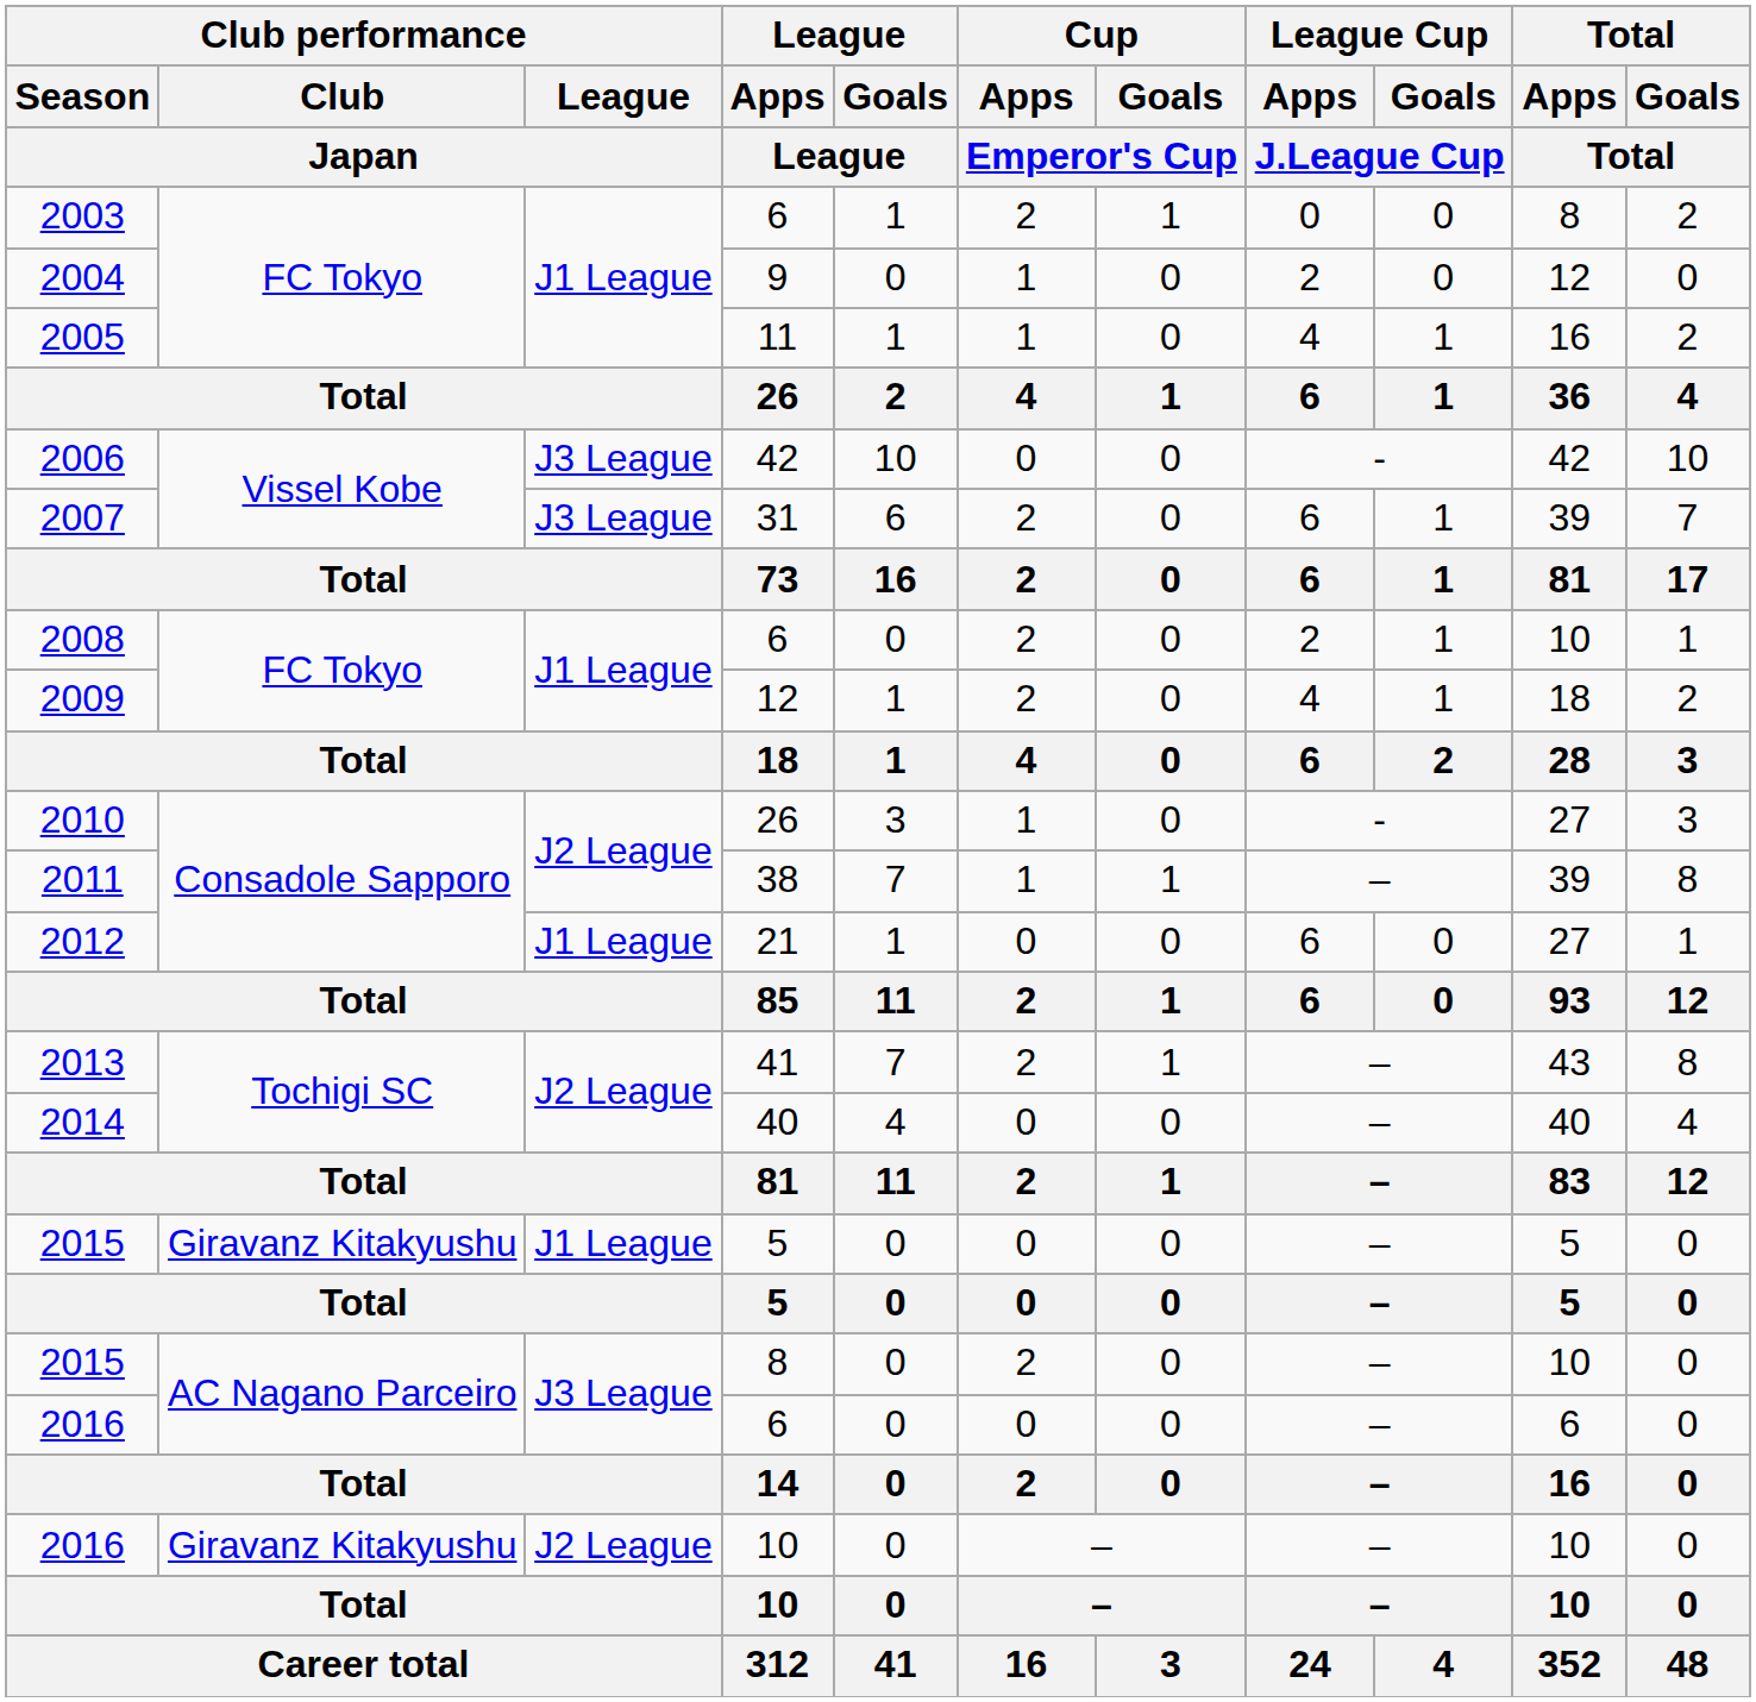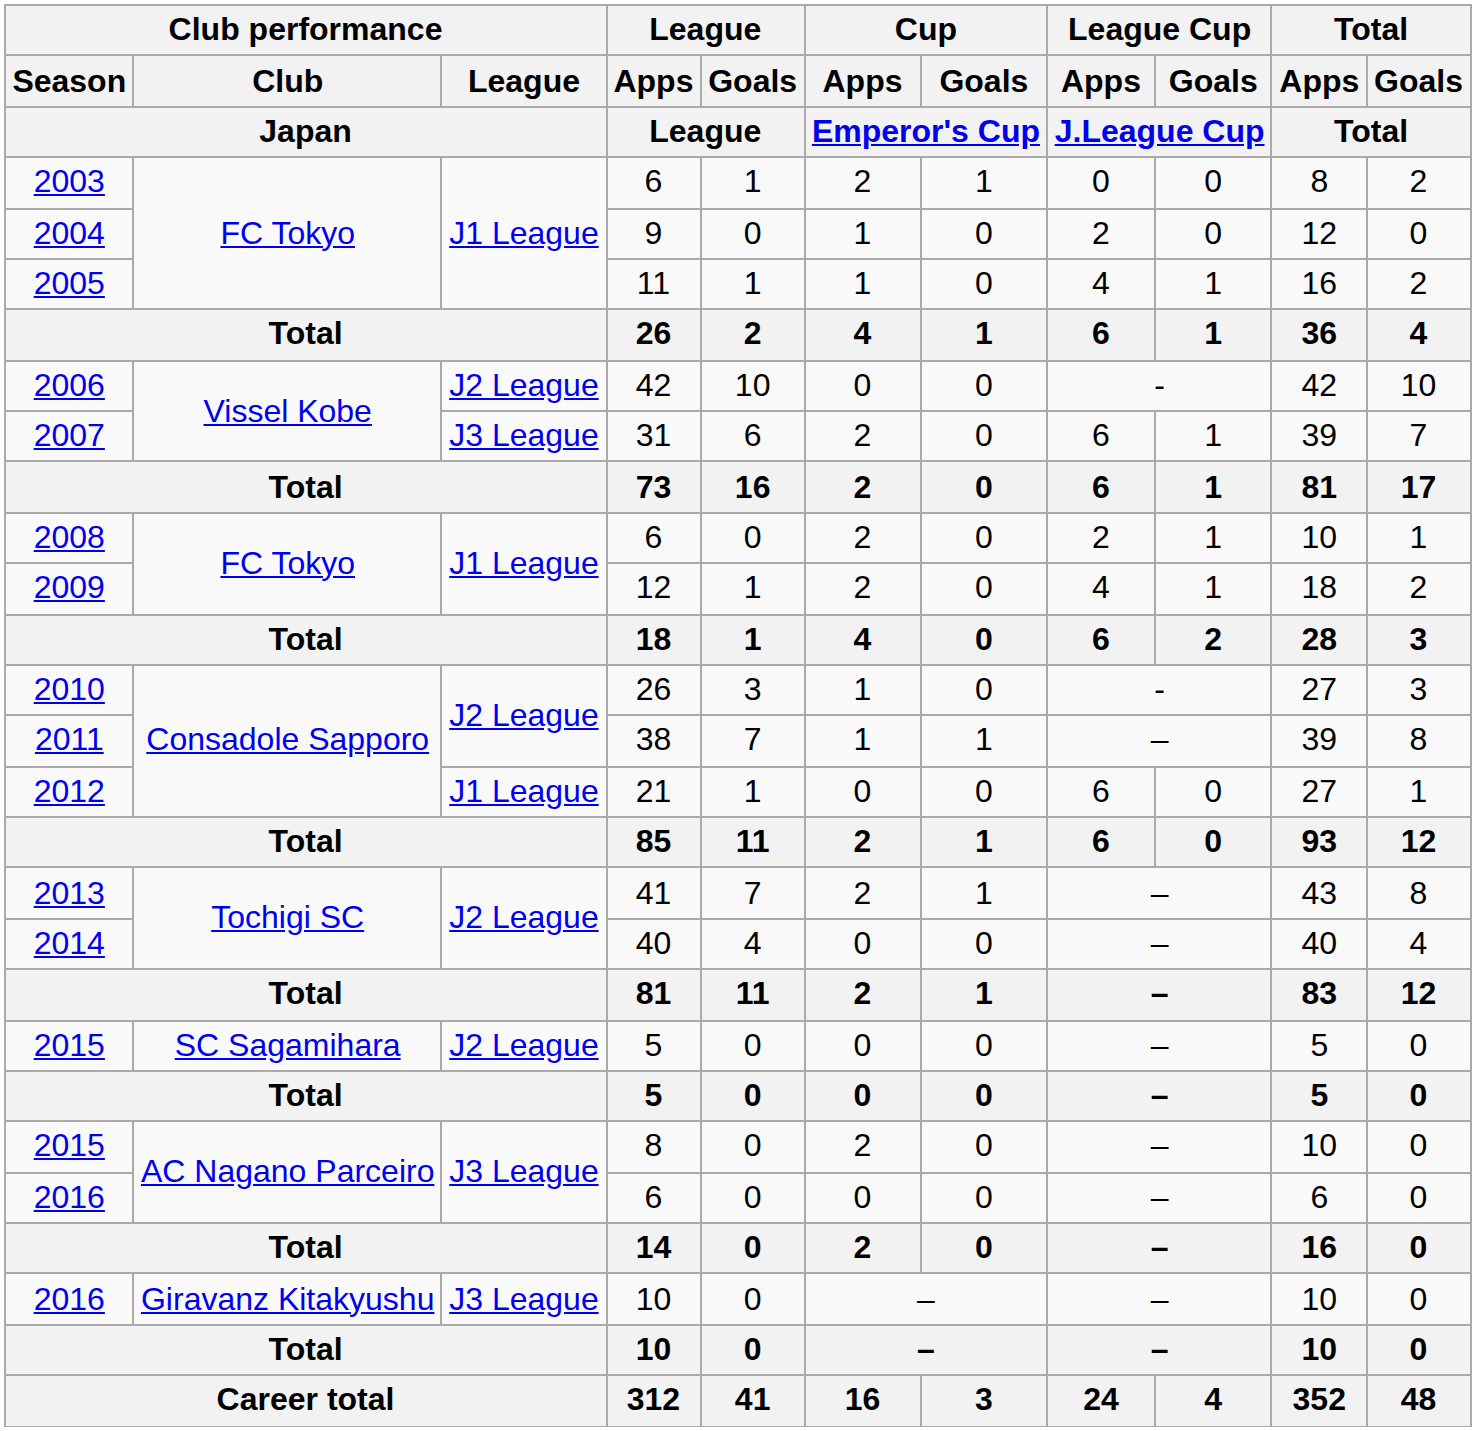 <table class="wikitable" style="text-align:center;">
 <tr>
 <th colspan=3>Club performance</th>
 <th colspan=2>League</th>
 <th colspan=2>Cup</th>
 <th colspan=2>League Cup</th>
 <th colspan=2>Total</th>
 </tr>
 <tr>
 <th>Season</th>
 <th>Club</th>
 <th>League</th>
 <th>Apps</th>
 <th>Goals</th>
 <th>Apps</th>
 <th>Goals</th>
 <th>Apps</th>
 <th>Goals</th>
 <th>Apps</th>
 <th>Goals</th>
 </tr>
 <tr>
 <th colspan=3>Japan</th>
 <th colspan=2>League</th>
 <th colspan=2><a href='#'>Emperor's Cup</a></th>
 <th colspan=2><a href='#'>J.League Cup</a></th>
 <th colspan=2>Total</th>
 </tr>
 <tr>
 <td><a href='#'>2003</a></td>
 <td rowspan="3"><a href='#'>FC Tokyo</a></td>
 <td rowspan="3"><a href='#'>J1 League</a></td>
 <td>6</td>
 <td>1</td>
 <td>2</td>
 <td>1</td>
 <td>0</td>
 <td>0</td>
 <td>8</td>
 <td>2</td>
 </tr>
 <tr>
 <td><a href='#'>2004</a></td>
 <td>9</td>
 <td>0</td>
 <td>1</td>
 <td>0</td>
 <td>2</td>
 <td>0</td>
 <td>12</td>
 <td>0</td>
 </tr>
 <tr>
 <td><a href='#'>2005</a></td>
 <td>11</td>
 <td>1</td>
 <td>1</td>
 <td>0</td>
 <td>4</td>
 <td>1</td>
 <td>16</td>
 <td>2</td>
 </tr>
 <tr>
 <th colspan="3">Total</th>
 <th>26</th>
 <th>2</th>
 <th>4</th>
 <th>1</th>
 <th>6</th>
 <th>1</th>
 <th>36</th>
 <th>4</th>
 </tr>
 <tr>
 <td><a href='#'>2006</a></td>
 <td rowspan="2"><a href='#'>Vissel Kobe</a></td>
-<td><a href='#'>J3 League</a></td>
+<td><a href='#'>J2 League</a></td>
 <td>42</td>
 <td>10</td>
 <td>0</td>
 <td>0</td>
 <td colspan="2">-</td>
 <td>42</td>
 <td>10</td>
 </tr>
 <tr>
 <td><a href='#'>2007</a></td>
 <td><a href='#'>J3 League</a></td>
 <td>31</td>
 <td>6</td>
 <td>2</td>
 <td>0</td>
 <td>6</td>
 <td>1</td>
 <td>39</td>
 <td>7</td>
 </tr>
 <tr>
 <th colspan="3">Total</th>
 <th>73</th>
 <th>16</th>
 <th>2</th>
 <th>0</th>
 <th>6</th>
 <th>1</th>
 <th>81</th>
 <th>17</th>
 </tr>
 <tr>
 <td><a href='#'>2008</a></td>
 <td rowspan="2"><a href='#'>FC Tokyo</a></td>
 <td rowspan="2"><a href='#'>J1 League</a></td>
 <td>6</td>
 <td>0</td>
 <td>2</td>
 <td>0</td>
 <td>2</td>
 <td>1</td>
 <td>10</td>
 <td>1</td>
 </tr>
 <tr>
 <td><a href='#'>2009</a></td>
 <td>12</td>
 <td>1</td>
 <td>2</td>
 <td>0</td>
 <td>4</td>
 <td>1</td>
 <td>18</td>
 <td>2</td>
 </tr>
 <tr>
 <th colspan="3">Total</th>
 <th>18</th>
 <th>1</th>
 <th>4</th>
 <th>0</th>
 <th>6</th>
 <th>2</th>
 <th>28</th>
 <th>3</th>
 </tr>
 <tr>
 <td><a href='#'>2010</a></td>
 <td rowspan="3"><a href='#'>Consadole Sapporo</a></td>
 <td rowspan="2"><a href='#'>J2 League</a></td>
 <td>26</td>
 <td>3</td>
 <td>1</td>
 <td>0</td>
 <td colspan="2">-</td>
 <td>27</td>
 <td>3</td>
 </tr>
 <tr>
 <td><a href='#'>2011</a></td>
 <td>38</td>
 <td>7</td>
 <td>1</td>
 <td>1</td>
 <td colspan="2">–</td>
 <td>39</td>
 <td>8</td>
 </tr>
 <tr>
 <td><a href='#'>2012</a></td>
 <td><a href='#'>J1 League</a></td>
 <td>21</td>
 <td>1</td>
 <td>0</td>
 <td>0</td>
 <td>6</td>
 <td>0</td>
 <td>27</td>
 <td>1</td>
 </tr>
 <tr>
 <th colspan="3">Total</th>
 <th>85</th>
 <th>11</th>
 <th>2</th>
 <th>1</th>
 <th>6</th>
 <th>0</th>
 <th>93</th>
 <th>12</th>
 </tr>
 <tr>
 <td><a href='#'>2013</a></td>
 <td rowspan="2"><a href='#'>Tochigi SC</a></td>
 <td rowspan="2"><a href='#'>J2 League</a></td>
 <td>41</td>
 <td>7</td>
 <td>2</td>
 <td>1</td>
 <td colspan="2">–</td>
 <td>43</td>
 <td>8</td>
 </tr>
 <tr>
 <td><a href='#'>2014</a></td>
 <td>40</td>
 <td>4</td>
 <td>0</td>
 <td>0</td>
 <td colspan="2">–</td>
 <td>40</td>
 <td>4</td>
 </tr>
 <tr>
 <th colspan="3">Total</th>
 <th>81</th>
 <th>11</th>
 <th>2</th>
 <th>1</th>
 <th colspan="2">–</th>
 <th>83</th>
 <th>12</th>
 </tr>
 <tr>
 <td><a href='#'>2015</a></td>
-<td><a href='#'>Giravanz Kitakyushu</a></td>
-<td><a href='#'>J1 League</a></td>
+<td><a href='#'>SC Sagamihara</a></td>
+<td><a href='#'>J2 League</a></td>
 <td>5</td>
 <td>0</td>
 <td>0</td>
 <td>0</td>
 <td colspan="2">–</td>
 <td>5</td>
 <td>0</td>
 </tr>
 <tr>
 <th colspan="3">Total</th>
 <th>5</th>
 <th>0</th>
 <th>0</th>
 <th>0</th>
 <th colspan="2">–</th>
 <th>5</th>
 <th>0</th>
 </tr>
 <tr>
 <td><a href='#'>2015</a></td>
 <td rowspan="2"><a href='#'>AC Nagano Parceiro</a></td>
 <td rowspan="2"><a href='#'>J3 League</a></td>
 <td>8</td>
 <td>0</td>
 <td>2</td>
 <td>0</td>
 <td colspan="2">–</td>
 <td>10</td>
 <td>0</td>
 </tr>
 <tr>
 <td><a href='#'>2016</a></td>
 <td>6</td>
 <td>0</td>
 <td>0</td>
 <td>0</td>
 <td colspan="2">–</td>
 <td>6</td>
 <td>0</td>
 </tr>
 <tr>
 <th colspan="3">Total</th>
 <th>14</th>
 <th>0</th>
 <th>2</th>
 <th>0</th>
 <th colspan="2">–</th>
 <th>16</th>
 <th>0</th>
 </tr>
 <tr>
 <td><a href='#'>2016</a></td>
 <td><a href='#'>Giravanz Kitakyushu</a></td>
-<td><a href='#'>J2 League</a></td>
+<td><a href='#'>J3 League</a></td>
 <td>10</td>
 <td>0</td>
 <td colspan="2">–</td>
 <td colspan="2">–</td>
 <td>10</td>
 <td>0</td>
 </tr>
 <tr>
 <th colspan="3">Total</th>
 <th>10</th>
 <th>0</th>
 <th colspan="2">–</th>
 <th colspan="2">–</th>
 <th>10</th>
 <th>0</th>
 </tr>
 <tr>
 <th colspan=3>Career total</th>
 <th>312</th>
 <th>41</th>
 <th>16</th>
 <th>3</th>
 <th>24</th>
 <th>4</th>
 <th>352</th>
 <th>48</th>
 </tr>
 </table>
